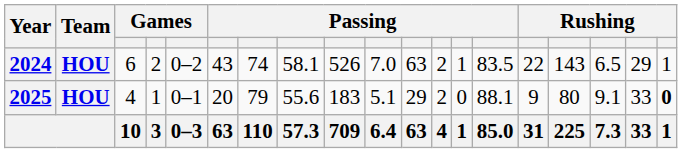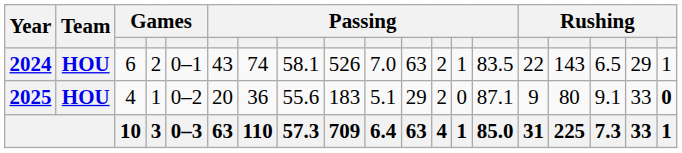 <table class="wikitable" style="text-align:center;">
 <tr>
 <th rowspan="2">Year</th>
 <th rowspan="2">Team</th>
 <th colspan="3">Games</th>
 <th colspan="9">Passing</th>
 <th colspan="5">Rushing</th>
 </tr>
 <tr>
 <th></th>
 <th></th>
 <th></th>
 <th></th>
 <th></th>
 <th></th>
 <th></th>
 <th></th>
 <th></th>
 <th></th>
 <th></th>
 <th></th>
 <th></th>
 <th></th>
 <th></th>
 <th></th>
 <th></th>
 </tr>
 <tr>
 <th><a href='#'>2024</a></th>
 <th><a href='#'>HOU</a></th>
 <td>6</td>
 <td>2</td>
-<td>0–2</td>
+<td>0–1</td>
 <td>43</td>
 <td>74</td>
 <td>58.1</td>
 <td>526</td>
 <td>7.0</td>
 <td>63</td>
 <td>2</td>
 <td>1</td>
 <td>83.5</td>
 <td>22</td>
 <td>143</td>
 <td>6.5</td>
 <td>29</td>
 <td>1</td>
 </tr>
 <tr>
 <th><a href='#'>2025</a></th>
 <th><a href='#'>HOU</a></th>
 <td>4</td>
 <td>1</td>
-<td>0–1</td>
+<td>0–2</td>
 <td>20</td>
-<td>79</td>
+<td>36</td>
 <td>55.6</td>
 <td>183</td>
 <td>5.1</td>
 <td>29</td>
 <td>2</td>
 <td>0</td>
-<td>88.1</td>
+<td>87.1</td>
 <td>9</td>
 <td>80</td>
 <td>9.1</td>
 <td>33</td>
 <td><strong>0</strong></td>
 </tr>
 <tr>
 <th colspan="2"></th>
 <th>10</th>
 <th>3</th>
 <th>0–3</th>
 <th>63</th>
 <th>110</th>
 <th>57.3</th>
 <th>709</th>
 <th>6.4</th>
 <th>63</th>
 <th>4</th>
 <th>1</th>
 <th>85.0</th>
 <th>31</th>
 <th>225</th>
 <th>7.3</th>
 <th>33</th>
 <th>1</th>
 </tr>
 </table>
